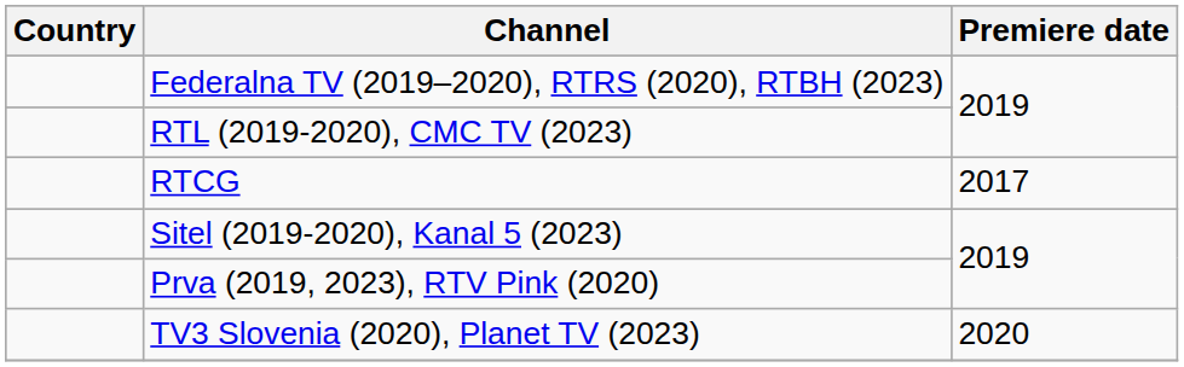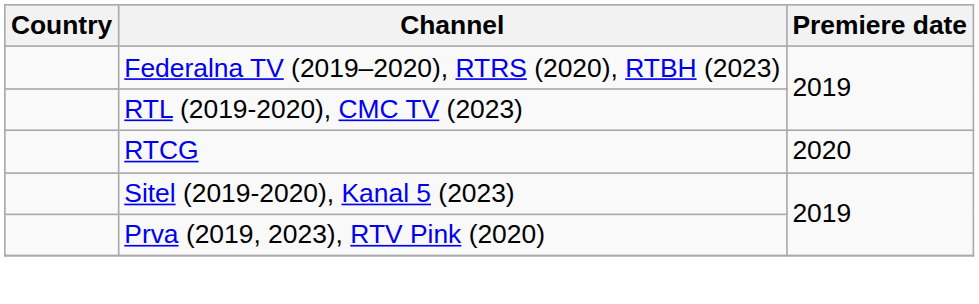 <table class="wikitable sortable">
 <tr>
 <th>Country</th>
 <th>Channel</th>
 <th>Premiere date</th>
 </tr>
 <tr>
 <td></td>
 <td><a href='#'>Federalna TV</a> (2019–2020), <a href='#'>RTRS</a> (2020), <a href='#'>RTBH</a> (2023)</td>
 <td rowspan="2">2019</td>
 </tr>
 <tr>
 <td></td>
 <td><a href='#'>RTL</a> (2019-2020), <a href='#'>CMC TV</a> (2023)</td>
 </tr>
 <tr>
 <td></td>
 <td><a href='#'>RTCG</a></td>
-<td>2017</td>
+<td>2020</td>
 </tr>
 <tr>
 <td></td>
 <td><a href='#'>Sitel</a> (2019-2020), <a href='#'>Kanal 5</a> (2023)</td>
 <td rowspan="2">2019</td>
 </tr>
 <tr>
 <td></td>
 <td><a href='#'>Prva</a> (2019, 2023), <a href='#'>RTV Pink</a> (2020)</td>
 </tr>
 <tr>
-<td></td>
-<td><a href='#'>TV3 Slovenia</a> (2020), <a href='#'>Planet TV</a> (2023)</td>
-<td>2020</td>
-</tr>
-<tr>
 </tr>
 </table>
